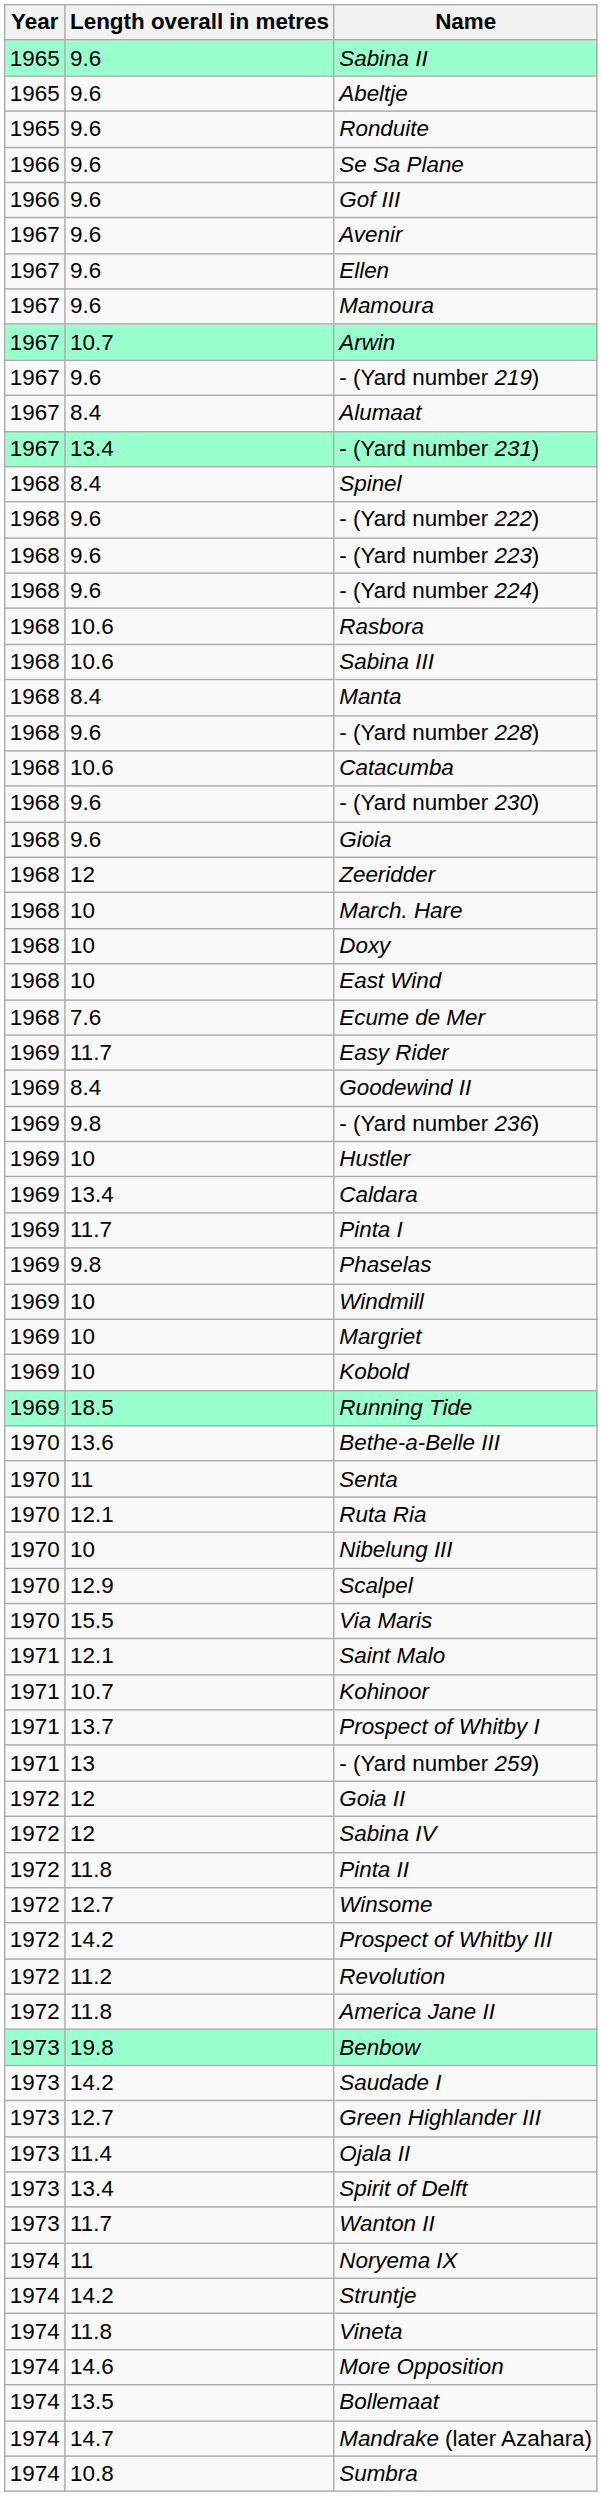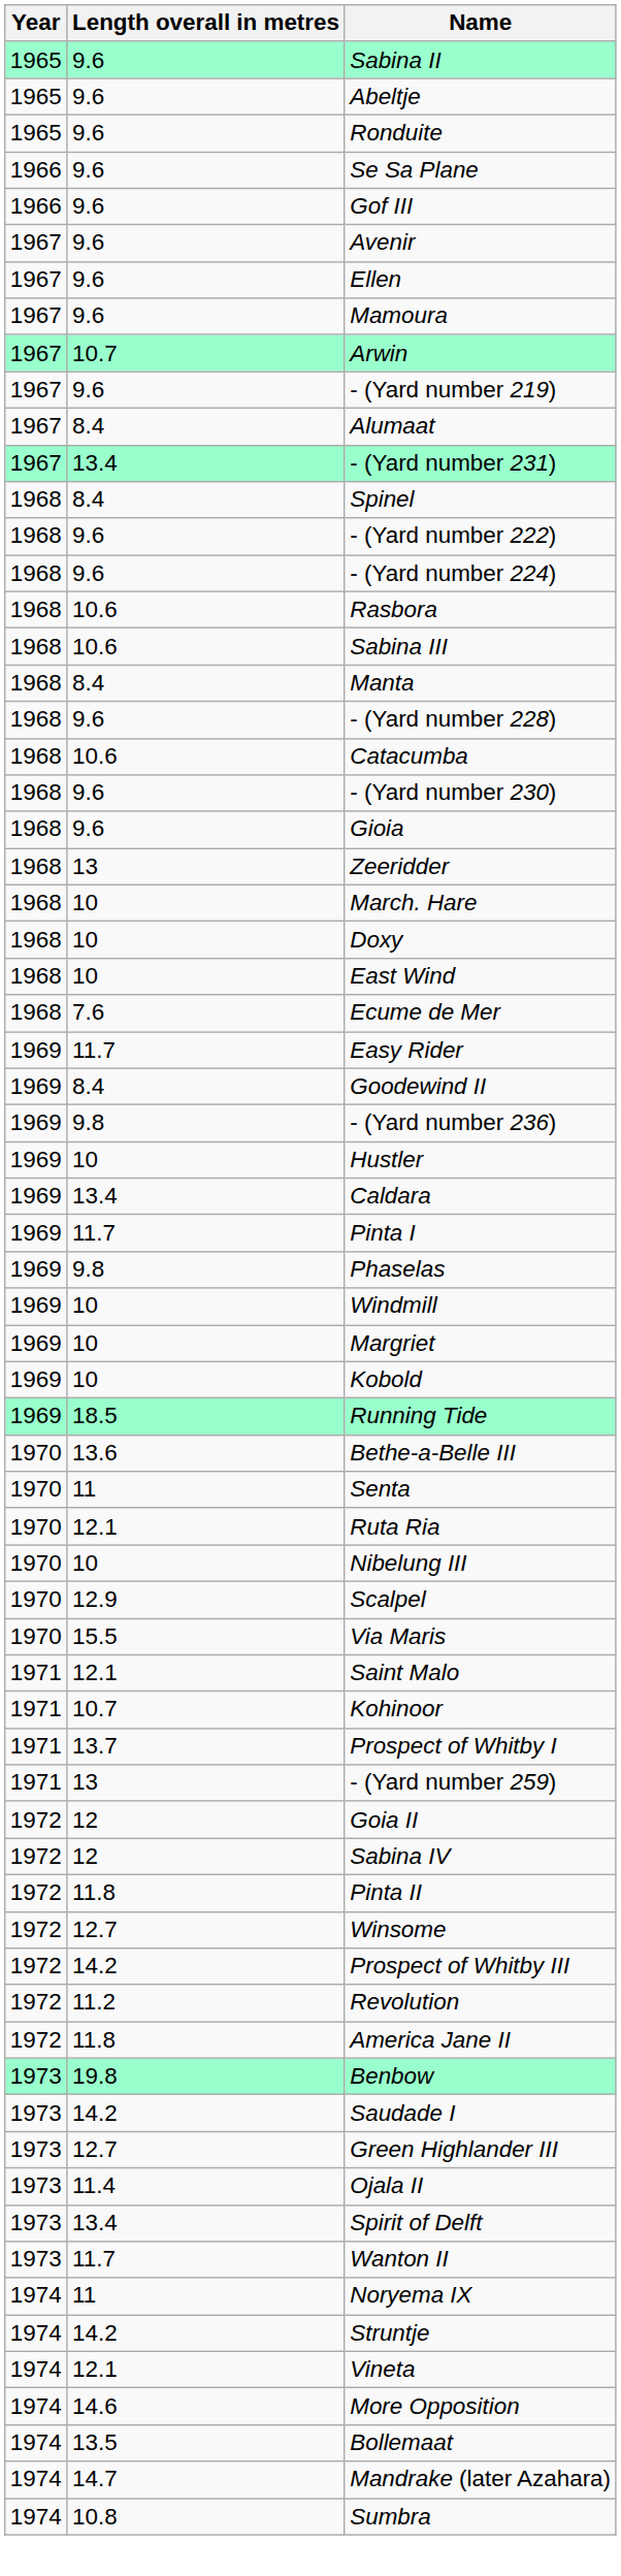 <table class="wikitable sortable">
 <tr>
 <th>Year</th>
 <th>Length overall in metres</th>
 <th>Name</th>
 </tr>
 <tr style="background-color:#9FC">
 <td>1965</td>
 <td>9.6</td>
 <td><em>Sabina II</em></td>
 </tr>
 <tr>
 <td>1965</td>
 <td>9.6</td>
 <td><em>Abeltje</em></td>
 </tr>
 <tr>
 <td>1965</td>
 <td>9.6</td>
 <td><em>Ronduite</em></td>
 </tr>
 <tr>
 <td>1966</td>
 <td>9.6</td>
 <td><em>Se Sa Plane</em></td>
 </tr>
 <tr>
 <td>1966</td>
 <td>9.6</td>
 <td><em>Gof III</em></td>
 </tr>
 <tr>
 <td>1967</td>
 <td>9.6</td>
 <td><em>Avenir</em></td>
 </tr>
 <tr>
 <td>1967</td>
 <td>9.6</td>
 <td><em>Ellen</em></td>
 </tr>
 <tr>
 <td>1967</td>
 <td>9.6</td>
 <td><em>Mamoura</em></td>
 </tr>
 <tr style="background-color:#9FC">
 <td>1967</td>
 <td>10.7</td>
 <td><em>Arwin</em></td>
 </tr>
 <tr>
 <td>1967</td>
 <td>9.6</td>
 <td>- (Yard number <em>219</em>)</td>
 </tr>
 <tr>
 <td>1967</td>
 <td>8.4</td>
 <td><em>Alumaat</em></td>
 </tr>
 <tr style="background-color:#9FC">
 <td>1967</td>
 <td>13.4</td>
 <td>- (Yard number <em>231</em>)</td>
 </tr>
 <tr>
 <td>1968</td>
 <td>8.4</td>
 <td><em>Spinel</em></td>
 </tr>
 <tr>
 <td>1968</td>
 <td>9.6</td>
 <td>- (Yard number <em>222</em>)</td>
 </tr>
 <tr>
 <td>1968</td>
 <td>9.6</td>
-<td>- (Yard number <em>223</em>)</td>
-</tr>
-<tr>
-<td>1968</td>
-<td>9.6</td>
 <td>- (Yard number <em>224</em>)</td>
 </tr>
 <tr>
 <td>1968</td>
 <td>10.6</td>
 <td><em>Rasbora</em></td>
 </tr>
 <tr>
 <td>1968</td>
 <td>10.6</td>
 <td><em>Sabina III</em></td>
 </tr>
 <tr>
 <td>1968</td>
 <td>8.4</td>
 <td><em>Manta</em></td>
 </tr>
 <tr>
 <td>1968</td>
 <td>9.6</td>
 <td>- (Yard number <em>228</em>)</td>
 </tr>
 <tr>
 <td>1968</td>
 <td>10.6</td>
 <td><em>Catacumba</em></td>
 </tr>
 <tr>
 <td>1968</td>
 <td>9.6</td>
 <td>- (Yard number <em>230</em>)</td>
 </tr>
 <tr>
 <td>1968</td>
 <td>9.6</td>
 <td><em>Gioia</em></td>
 </tr>
 <tr>
 <td>1968</td>
-<td>12</td>
+<td>13</td>
 <td><em>Zeeridder</em></td>
 </tr>
 <tr>
 <td>1968</td>
 <td>10</td>
 <td><em>March. Hare</em></td>
 </tr>
 <tr>
 <td>1968</td>
 <td>10</td>
 <td><em>Doxy</em></td>
 </tr>
 <tr>
 <td>1968</td>
 <td>10</td>
 <td><em>East Wind</em></td>
 </tr>
 <tr>
 <td>1968</td>
 <td>7.6</td>
 <td><em>Ecume de Mer</em></td>
 </tr>
 <tr>
 <td>1969</td>
 <td>11.7</td>
 <td><em>Easy Rider</em></td>
 </tr>
 <tr>
 <td>1969</td>
 <td>8.4</td>
 <td><em>Goodewind II</em></td>
 </tr>
 <tr>
 <td>1969</td>
 <td>9.8</td>
 <td>- (Yard number <em>236</em>)</td>
 </tr>
 <tr>
 <td>1969</td>
 <td>10</td>
 <td><em>Hustler</em></td>
 </tr>
 <tr>
 <td>1969</td>
 <td>13.4</td>
 <td><em>Caldara</em></td>
 </tr>
 <tr>
 <td>1969</td>
 <td>11.7</td>
 <td><em>Pinta I</em></td>
 </tr>
 <tr>
 <td>1969</td>
 <td>9.8</td>
 <td><em>Phaselas</em></td>
 </tr>
 <tr>
 <td>1969</td>
 <td>10</td>
 <td><em>Windmill</em></td>
 </tr>
 <tr>
 <td>1969</td>
 <td>10</td>
 <td><em>Margriet</em></td>
 </tr>
 <tr>
 <td>1969</td>
 <td>10</td>
 <td><em>Kobold</em></td>
 </tr>
 <tr style="background-color:#9FC">
 <td>1969</td>
 <td>18.5</td>
 <td><em>Running Tide</em></td>
 </tr>
 <tr>
 <td>1970</td>
 <td>13.6</td>
 <td><em>Bethe-a-Belle III</em></td>
 </tr>
 <tr>
 <td>1970</td>
 <td>11</td>
 <td><em>Senta</em></td>
 </tr>
 <tr>
 <td>1970</td>
 <td>12.1</td>
 <td><em>Ruta Ria</em></td>
 </tr>
 <tr>
 <td>1970</td>
 <td>10</td>
 <td><em>Nibelung III</em></td>
 </tr>
 <tr>
 <td>1970</td>
 <td>12.9</td>
 <td><em>Scalpel</em></td>
 </tr>
 <tr>
 <td>1970</td>
 <td>15.5</td>
 <td><em>Via Maris</em></td>
 </tr>
 <tr>
 <td>1971</td>
 <td>12.1</td>
 <td><em>Saint Malo</em></td>
 </tr>
 <tr>
 <td>1971</td>
 <td>10.7</td>
 <td><em>Kohinoor</em></td>
 </tr>
 <tr>
 <td>1971</td>
 <td>13.7</td>
 <td><em>Prospect of Whitby I</em></td>
 </tr>
 <tr>
 <td>1971</td>
 <td>13</td>
 <td>- (Yard number <em>259</em>)</td>
 </tr>
 <tr>
 <td>1972</td>
 <td>12</td>
 <td><em>Goia II</em></td>
 </tr>
 <tr>
 <td>1972</td>
 <td>12</td>
 <td><em>Sabina IV</em></td>
 </tr>
 <tr>
 <td>1972</td>
 <td>11.8</td>
 <td><em>Pinta II</em></td>
 </tr>
 <tr>
 <td>1972</td>
 <td>12.7</td>
 <td><em>Winsome</em></td>
 </tr>
 <tr>
 <td>1972</td>
 <td>14.2</td>
 <td><em>Prospect of Whitby III</em></td>
 </tr>
 <tr>
 <td>1972</td>
 <td>11.2</td>
 <td><em>Revolution</em></td>
 </tr>
 <tr>
 <td>1972</td>
 <td>11.8</td>
 <td><em>America Jane II</em></td>
 </tr>
 <tr style="background-color:#9FC">
 <td>1973</td>
 <td>19.8</td>
 <td><em>Benbow</em></td>
 </tr>
 <tr>
 <td>1973</td>
 <td>14.2</td>
 <td><em>Saudade I</em></td>
 </tr>
 <tr>
 <td>1973</td>
 <td>12.7</td>
 <td><em>Green Highlander III</em></td>
 </tr>
 <tr>
 <td>1973</td>
 <td>11.4</td>
 <td><em>Ojala II</em></td>
 </tr>
 <tr>
 <td>1973</td>
 <td>13.4</td>
 <td><em>Spirit of Delft</em></td>
 </tr>
 <tr>
 <td>1973</td>
 <td>11.7</td>
 <td><em>Wanton II</em></td>
 </tr>
 <tr>
 <td>1974</td>
 <td>11</td>
 <td><em>Noryema IX</em></td>
 </tr>
 <tr>
 <td>1974</td>
 <td>14.2</td>
 <td><em>Struntje</em></td>
 </tr>
 <tr>
 <td>1974</td>
-<td>11.8</td>
+<td>12.1</td>
 <td><em>Vineta</em></td>
 </tr>
 <tr>
 <td>1974</td>
 <td>14.6</td>
 <td><em>More Opposition</em></td>
 </tr>
 <tr>
 <td>1974</td>
 <td>13.5</td>
 <td><em>Bollemaat</em></td>
 </tr>
 <tr>
 <td>1974</td>
 <td>14.7</td>
 <td><em>Mandrake</em> (later Azahara)</td>
 </tr>
 <tr>
 <td>1974</td>
 <td>10.8</td>
 <td><em>Sumbra</em></td>
 </tr>
 </table>
